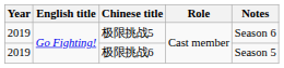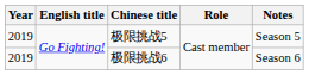 <table class="wikitable">
 <tr>
 <th>Year</th>
 <th>English title</th>
 <th>Chinese title</th>
 <th>Role</th>
 <th>Notes</th>
 </tr>
 <tr>
 <td>2019</td>
 <td rowspan="2"><em><a href='#'>Go Fighting!</a></em></td>
 <td>极限挑战5</td>
 <td rowspan="2">Cast member</td>
-<td>Season 6</td>
+<td>Season 5</td>
 </tr>
 <tr>
 <td>2019</td>
 <td>极限挑战6</td>
-<td>Season 5</td>
+<td>Season 6</td>
 </tr>
 </table>
